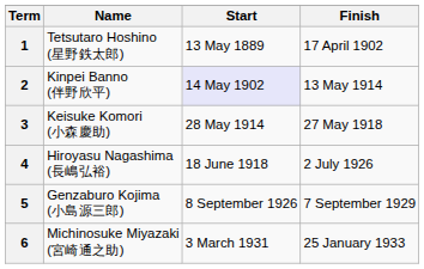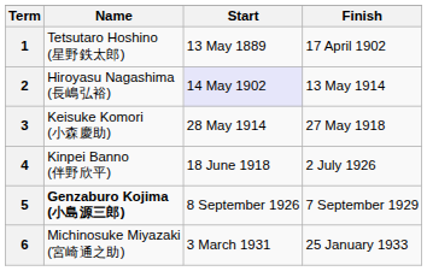 <table class="wikitable">
 <tr>
 </tr>
 <tr>
 <th scope="col">Term</th>
 <th scope="col">Name</th>
 <th scope="col">Start</th>
 <th scope="col">Finish</th>
 </tr>
 <tr>
 <th scope="row">1</th>
 <td>Tetsutaro Hoshino<br>(星野鉄太郎)</td>
 <td>13 May 1889</td>
 <td>17 April 1902</td>
 </tr>
 <tr>
 <th scope="row">2</th>
-<td>Kinpei Banno<br>(伴野欣平)</td>
+<td>Hiroyasu Nagashima<br>(長嶋弘裕)</td>
 <td style="background: lavender;">14 May 1902</td>
 <td>13 May 1914</td>
 </tr>
 <tr>
 <th scope="row">3</th>
 <td>Keisuke Komori<br>(小森慶助)</td>
 <td>28 May 1914</td>
 <td>27 May 1918</td>
 </tr>
 <tr>
 <th scope="row">4</th>
-<td>Hiroyasu Nagashima<br>(長嶋弘裕)</td>
+<td>Kinpei Banno<br>(伴野欣平)</td>
 <td>18 June 1918</td>
 <td>2 July 1926</td>
 </tr>
 <tr>
 <th scope="row">5</th>
-<td>Genzaburo Kojima<br>(小島源三郎)</td>
+<td><strong>Genzaburo Kojima<br>(小島源三郎)</strong></td>
 <td>8 September 1926</td>
 <td>7 September 1929</td>
 </tr>
 <tr>
 <th scope="row">6</th>
 <td>Michinosuke Miyazaki<br>(宮崎通之助)</td>
 <td>3 March 1931</td>
 <td>25 January 1933</td>
 </tr>
 </table>
